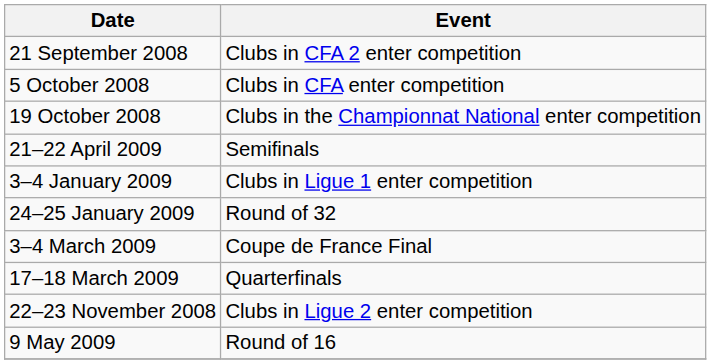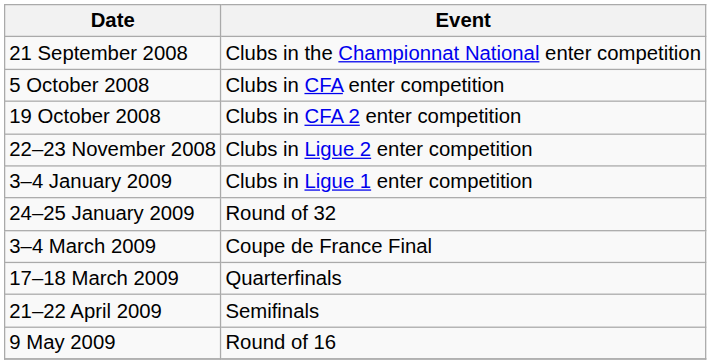 <table class="wikitable">
 <tr>
 <th>Date</th>
 <th>Event</th>
 </tr>
 <tr>
 <td>21 September 2008</td>
-<td>Clubs in <a href='#'>CFA 2</a> enter competition</td>
+<td>Clubs in the <a href='#'>Championnat National</a> enter competition</td>
 </tr>
 <tr>
 <td>5 October 2008</td>
 <td>Clubs in <a href='#'>CFA</a> enter competition</td>
 </tr>
 <tr>
 <td>19 October 2008</td>
-<td>Clubs in the <a href='#'>Championnat National</a> enter competition</td>
+<td>Clubs in <a href='#'>CFA 2</a> enter competition</td>
 </tr>
 <tr>
-<td>21–22 April 2009</td>
-<td>Semifinals</td>
+<td>22–23 November 2008</td>
+<td>Clubs in <a href='#'>Ligue 2</a> enter competition</td>
 </tr>
 <tr>
 <td>3–4 January 2009</td>
 <td>Clubs in <a href='#'>Ligue 1</a> enter competition</td>
 </tr>
 <tr>
 <td>24–25 January 2009</td>
 <td>Round of 32</td>
 </tr>
 <tr>
 <td>3–4 March 2009</td>
 <td>Coupe de France Final</td>
 </tr>
 <tr>
 <td>17–18 March 2009</td>
 <td>Quarterfinals</td>
 </tr>
 <tr>
-<td>22–23 November 2008</td>
-<td>Clubs in <a href='#'>Ligue 2</a> enter competition</td>
+<td>21–22 April 2009</td>
+<td>Semifinals</td>
 </tr>
 <tr>
 <td>9 May 2009</td>
 <td>Round of 16</td>
 </tr>
 <tr>
 </tr>
 </table>
